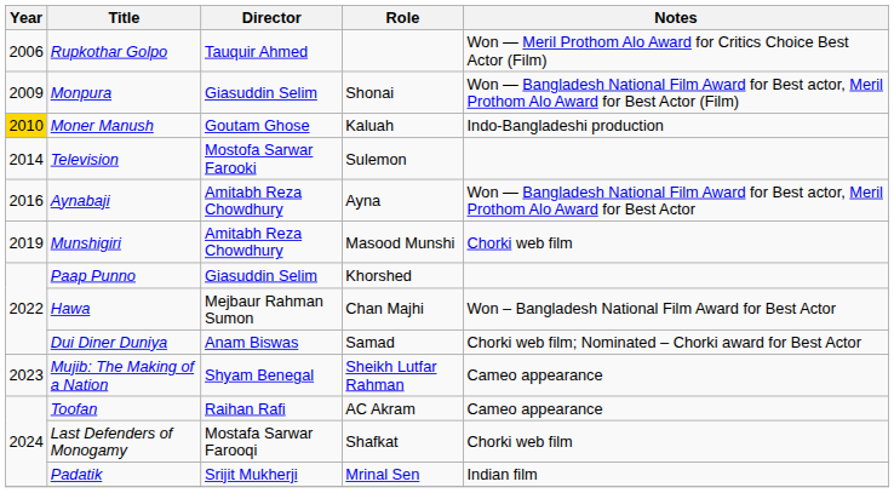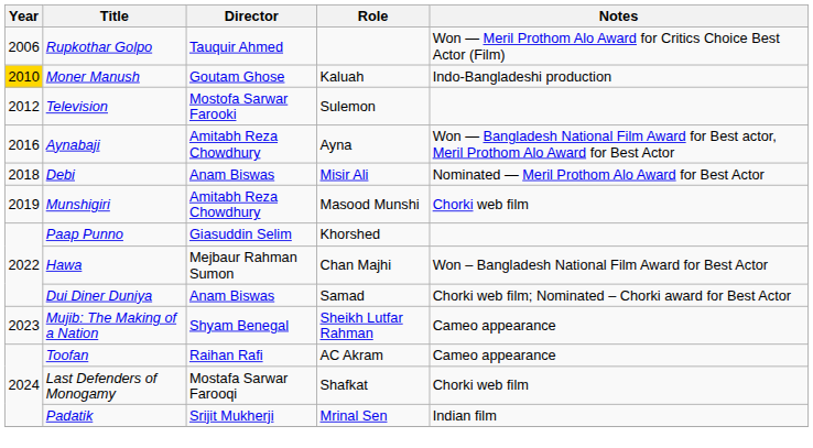 <table class="wikitable sortable" style="font-size: 95%;">
 <tr>
 <th>Year</th>
 <th>Title</th>
 <th>Director</th>
 <th>Role</th>
 <th>Notes</th>
 </tr>
 <tr>
 <td>2006</td>
 <td><em><a href='#'>Rupkothar Golpo</a></em></td>
 <td><a href='#'>Tauquir Ahmed</a></td>
 <td></td>
 <td>Won — <a href='#'>Meril Prothom Alo Award</a> for Critics Choice Best Actor (Film)</td>
 </tr>
 <tr>
-<td>2009</td>
-<td><em><a href='#'>Monpura</a></em></td>
-<td><a href='#'>Giasuddin Selim</a></td>
-<td>Shonai</td>
-<td>Won — <a href='#'>Bangladesh National Film Award</a> for Best actor, <a href='#'>Meril Prothom Alo Award</a> for Best Actor (Film)</td>
-</tr>
-<tr>
 <td style="background: gold;">2010</td>
 <td><em><a href='#'>Moner Manush</a></em></td>
 <td><a href='#'>Goutam Ghose</a></td>
 <td>Kaluah</td>
 <td>Indo-Bangladeshi production</td>
 </tr>
 <tr>
-<td>2014</td>
+<td>2012</td>
 <td><em><a href='#'>Television</a></em></td>
 <td><a href='#'>Mostofa Sarwar Farooki</a></td>
 <td>Sulemon</td>
 <td></td>
 </tr>
 <tr>
 <td>2016</td>
 <td><em><a href='#'>Aynabaji</a></em></td>
 <td><a href='#'>Amitabh Reza Chowdhury</a></td>
 <td>Ayna</td>
 <td>Won — <a href='#'>Bangladesh National Film Award</a> for Best actor, <a href='#'>Meril Prothom Alo Award</a> for Best Actor</td>
+</tr>
+<tr>
+<td>2018</td>
+<td><em><a href='#'>Debi</a></em></td>
+<td><a href='#'>Anam Biswas</a></td>
+<td><a href='#'>Misir Ali</a></td>
+<td>Nominated — <a href='#'>Meril Prothom Alo Award</a> for Best Actor</td>
 </tr>
 <tr>
 <td>2019</td>
 <td><em><a href='#'>Munshigiri</a></em></td>
 <td><a href='#'>Amitabh Reza Chowdhury</a></td>
 <td>Masood Munshi</td>
 <td><a href='#'>Chorki</a> web film</td>
 </tr>
 <tr>
 <td rowspan="3">2022</td>
 <td><em><a href='#'>Paap Punno</a></em></td>
 <td><a href='#'>Giasuddin Selim</a></td>
 <td>Khorshed</td>
 <td></td>
 </tr>
 <tr>
 <td><em><a href='#'>Hawa</a></em></td>
 <td>Mejbaur Rahman Sumon</td>
 <td>Chan Majhi</td>
 <td>Won – Bangladesh National Film Award for Best Actor</td>
 </tr>
 <tr>
 <td><em><a href='#'>Dui Diner Duniya</a></em></td>
 <td><a href='#'>Anam Biswas</a></td>
 <td>Samad</td>
 <td>Chorki web film; Nominated – Chorki award for Best Actor</td>
 </tr>
 <tr>
 <td>2023</td>
 <td><em><a href='#'>Mujib: The Making of a Nation</a></em></td>
 <td><a href='#'>Shyam Benegal</a></td>
 <td><a href='#'>Sheikh Lutfar Rahman</a></td>
 <td>Cameo appearance</td>
 </tr>
 <tr>
 <td rowspan="3">2024</td>
 <td><em><a href='#'>Toofan</a></em></td>
 <td><a href='#'>Raihan Rafi</a></td>
 <td>AC Akram</td>
 <td>Cameo appearance</td>
 </tr>
 <tr>
 <td><em>Last Defenders of Monogamy</em></td>
 <td>Mostafa Sarwar Farooqi</td>
 <td>Shafkat</td>
 <td>Chorki web film</td>
 </tr>
 <tr>
 <td><em><a href='#'>Padatik</a></em></td>
 <td><a href='#'>Srijit Mukherji</a></td>
 <td><a href='#'>Mrinal Sen</a></td>
 <td>Indian film</td>
 </tr>
 <tr>
 </tr>
 </table>
